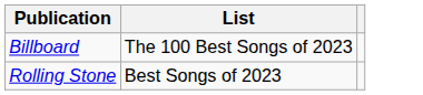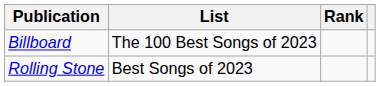 <table class="sortable wikitable">
 <tr>
 <th>Publication</th>
 <th>List</th>
+<th>Rank</th>
 <th class="unsortable"></th>
 </tr>
 <tr>
 <td><em><a href='#'>Billboard</a></em></td>
 <td>The 100 Best Songs of 2023</td>
 <td></td>
+<td></td>
 </tr>
 <tr>
 <td><em><a href='#'>Rolling Stone</a></em></td>
 <td>Best Songs of 2023</td>
 <td></td>
+<td></td>
 </tr>
 </table>
